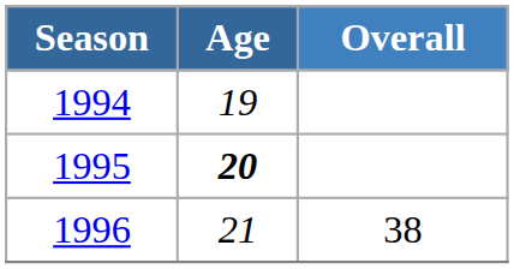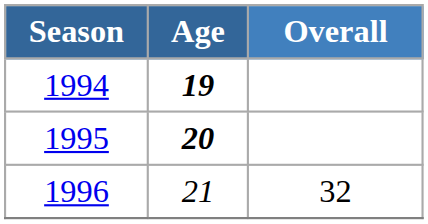 <table class="wikitable" style="font-size:95%; text-align:center; border:grey solid 1px; border-collapse:collapse; background:#ffffff;">
 <tr>
 <th style="background-color:#369; color:white; width:60px;"> Season </th>
 <th style="background-color:#369; color:white; width:40px;"> Age </th>
 <th style="background-color:#4180be; color:white; width:75px;">Overall</th>
 </tr>
 <tr>
 <td><a href='#'>1994</a></td>
-<td><em>19</em></td>
+<td><strong><em>19</em></strong></td>
 <td></td>
 </tr>
 <tr>
 <td><a href='#'>1995</a></td>
 <td><strong><em>20</em></strong></td>
 <td></td>
 </tr>
 <tr>
 <td><a href='#'>1996</a></td>
 <td><em>21</em></td>
-<td>38</td>
+<td>32</td>
 </tr>
 <tr>
 </tr>
 </table>
